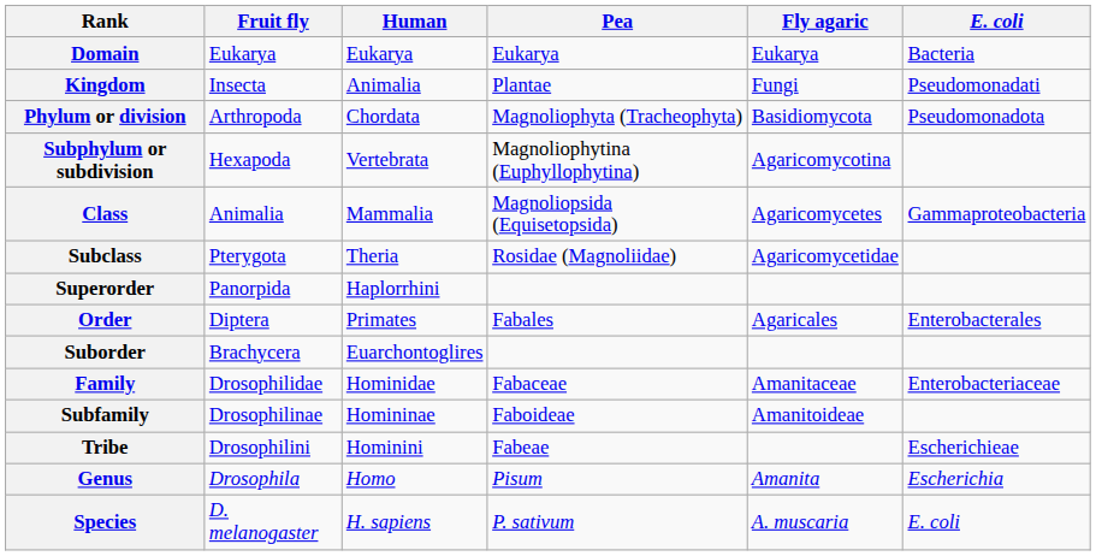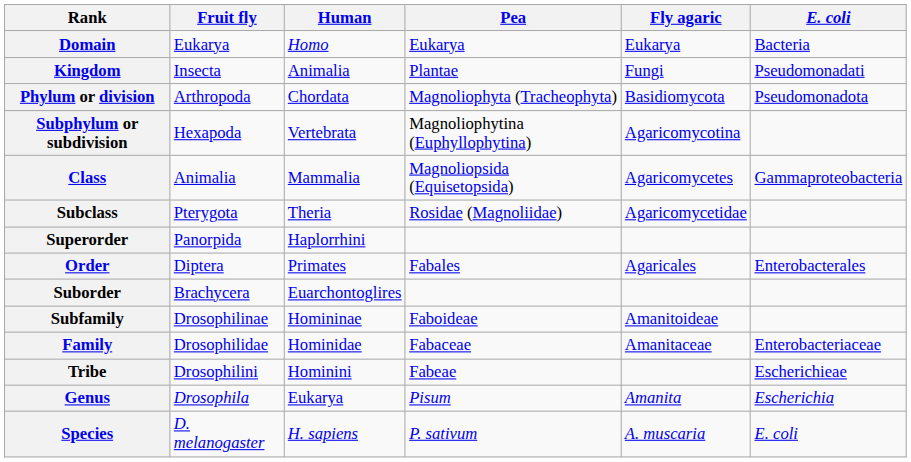 <table class="wikitable plainrowheaders">
 <tr>
 <th scope="col">Rank</th>
 <th scope="col"><a href='#'>Fruit fly</a></th>
 <th scope="col"><a href='#'>Human</a></th>
 <th scope="col"><a href='#'>Pea</a></th>
 <th scope="col"><a href='#'>Fly agaric</a></th>
 <th scope="col"><em><a href='#'>E. coli</a></em></th>
 </tr>
 <tr>
 <th scope="row"><strong><a href='#'>Domain</a></strong></th>
 <td><a href='#'>Eukarya</a></td>
-<td><a href='#'>Eukarya</a></td>
+<td><em><a href='#'>Homo</a></em></td>
 <td><a href='#'>Eukarya</a></td>
 <td><a href='#'>Eukarya</a></td>
 <td><a href='#'>Bacteria</a></td>
 </tr>
 <tr>
 <th scope="row"><strong><a href='#'>Kingdom</a></strong></th>
 <td><a href='#'>Insecta</a></td>
 <td><a href='#'>Animalia</a></td>
 <td><a href='#'>Plantae</a></td>
 <td><a href='#'>Fungi</a></td>
 <td><a href='#'>Pseudomonadati</a></td>
 </tr>
 <tr>
 <th scope="row"><strong><a href='#'>Phylum</a></strong> or <strong><a href='#'>division</a></strong></th>
 <td><a href='#'>Arthropoda</a></td>
 <td><a href='#'>Chordata</a></td>
 <td><a href='#'>Magnoliophyta</a> (<a href='#'>Tracheophyta</a>)</td>
 <td><a href='#'>Basidiomycota</a></td>
 <td><a href='#'>Pseudomonadota</a></td>
 </tr>
 <tr>
 <th scope="row"><a href='#'>Subphylum</a> or subdivision</th>
 <td><a href='#'>Hexapoda</a></td>
 <td><a href='#'>Vertebrata</a></td>
 <td>Magnoliophytina (<a href='#'>Euphyllophytina</a>)</td>
 <td><a href='#'>Agaricomycotina</a></td>
 <td></td>
 </tr>
 <tr>
 <th scope="row"><strong><a href='#'>Class</a></strong></th>
 <td><a href='#'>Animalia</a></td>
 <td><a href='#'>Mammalia</a></td>
 <td><a href='#'>Magnoliopsida</a> (<a href='#'>Equisetopsida</a>)</td>
 <td><a href='#'>Agaricomycetes</a></td>
 <td><a href='#'>Gammaproteobacteria</a></td>
 </tr>
 <tr>
 <th scope="row">Subclass</th>
 <td><a href='#'>Pterygota</a></td>
 <td><a href='#'>Theria</a></td>
 <td><a href='#'>Rosidae</a> (<a href='#'>Magnoliidae</a>)</td>
 <td><a href='#'>Agaricomycetidae</a></td>
 <td></td>
 </tr>
 <tr>
 <th scope="row">Superorder</th>
 <td><a href='#'>Panorpida</a></td>
 <td><a href='#'>Haplorrhini</a></td>
 <td></td>
 <td></td>
 <td></td>
 </tr>
 <tr>
 <th scope="row"><strong><a href='#'>Order</a></strong></th>
 <td><a href='#'>Diptera</a></td>
 <td><a href='#'>Primates</a></td>
 <td><a href='#'>Fabales</a></td>
 <td><a href='#'>Agaricales</a></td>
 <td><a href='#'>Enterobacterales</a></td>
 </tr>
 <tr>
 <th scope="row">Suborder</th>
 <td><a href='#'>Brachycera</a></td>
 <td><a href='#'>Euarchontoglires</a></td>
 <td></td>
 <td></td>
 <td></td>
 </tr>
 <tr>
+<th scope="row">Subfamily</th>
+<td><a href='#'>Drosophilinae</a></td>
+<td><a href='#'>Homininae</a></td>
+<td><a href='#'>Faboideae</a></td>
+<td><a href='#'>Amanitoideae</a></td>
+<td></td>
+</tr>
+<tr>
 <th scope="row"><strong><a href='#'>Family</a></strong></th>
 <td><a href='#'>Drosophilidae</a></td>
 <td><a href='#'>Hominidae</a></td>
 <td><a href='#'>Fabaceae</a></td>
 <td><a href='#'>Amanitaceae</a></td>
 <td><a href='#'>Enterobacteriaceae</a></td>
-</tr>
-<tr>
-<th scope="row">Subfamily</th>
-<td><a href='#'>Drosophilinae</a></td>
-<td><a href='#'>Homininae</a></td>
-<td><a href='#'>Faboideae</a></td>
-<td><a href='#'>Amanitoideae</a></td>
-<td></td>
 </tr>
 <tr>
 <th scope="row">Tribe</th>
 <td><a href='#'>Drosophilini</a></td>
 <td><a href='#'>Hominini</a></td>
 <td><a href='#'>Fabeae</a></td>
 <td></td>
 <td><a href='#'>Escherichieae</a></td>
 </tr>
 <tr>
 <th scope="row"><strong><a href='#'>Genus</a></strong></th>
 <td><em><a href='#'>Drosophila</a></em></td>
-<td><em><a href='#'>Homo</a></em></td>
+<td><a href='#'>Eukarya</a></td>
 <td><em><a href='#'>Pisum</a></em></td>
 <td><em><a href='#'>Amanita</a></em></td>
 <td><em><a href='#'>Escherichia</a></em></td>
 </tr>
 <tr>
 <th scope="row"><strong><a href='#'>Species</a></strong></th>
 <td><em><a href='#'>D. melanogaster</a></em></td>
 <td><em><a href='#'>H. sapiens</a></em></td>
 <td><em><a href='#'>P. sativum</a></em></td>
 <td><em><a href='#'>A. muscaria</a></em></td>
 <td><em><a href='#'>E. coli</a></em></td>
 </tr>
 </table>
